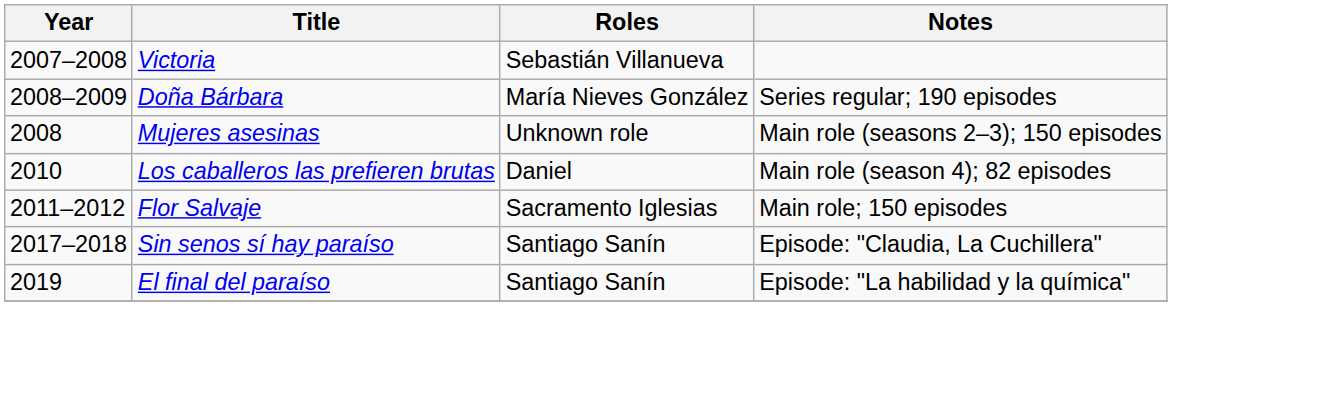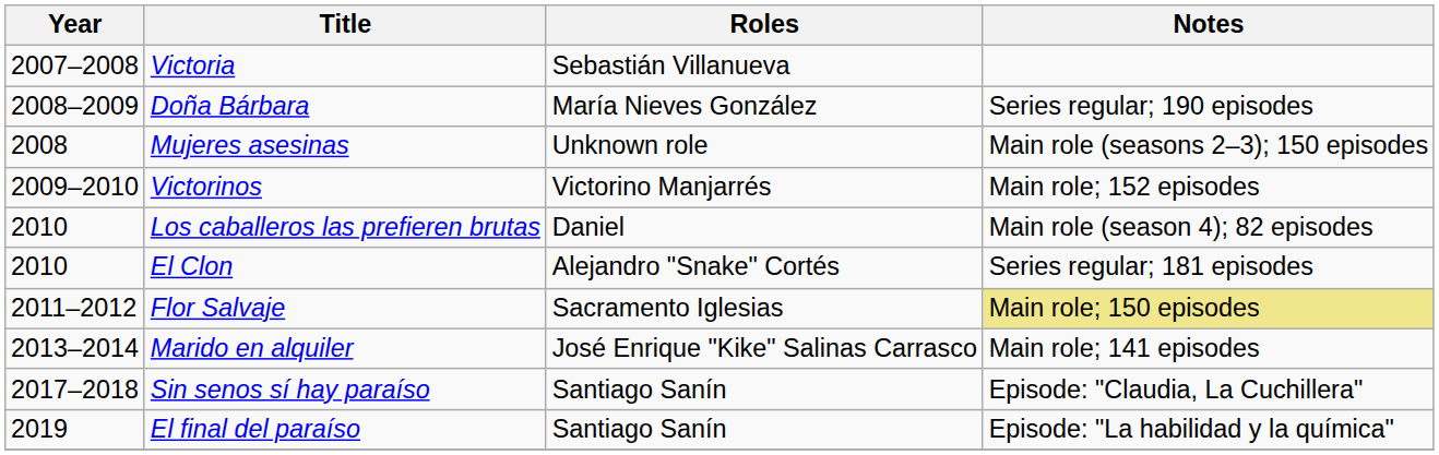 <table class="wikitable sortable">
 <tr>
 <th>Year</th>
 <th>Title</th>
 <th>Roles</th>
 <th>Notes</th>
 </tr>
 <tr>
 <td>2007–2008</td>
 <td><em><a href='#'>Victoria</a></em></td>
 <td>Sebastián Villanueva</td>
 <td></td>
 </tr>
 <tr>
 <td>2008–2009</td>
 <td><em><a href='#'>Doña Bárbara</a></em></td>
 <td>María Nieves González</td>
 <td>Series regular; 190 episodes</td>
 </tr>
 <tr>
 <td>2008</td>
 <td><em><a href='#'>Mujeres asesinas</a></em></td>
 <td>Unknown role</td>
 <td>Main role (seasons 2–3); 150 episodes</td>
 </tr>
 <tr>
+<td>2009–2010</td>
+<td><em><a href='#'>Victorinos</a></em></td>
+<td>Victorino Manjarrés</td>
+<td>Main role; 152 episodes</td>
+</tr>
+<tr>
 <td>2010</td>
 <td><em><a href='#'>Los caballeros las prefieren brutas</a></em></td>
 <td>Daniel</td>
 <td>Main role (season 4); 82 episodes</td>
 </tr>
 <tr>
+<td>2010</td>
+<td><em><a href='#'>El Clon</a></em></td>
+<td>Alejandro "Snake" Cortés</td>
+<td>Series regular; 181 episodes</td>
+</tr>
+<tr>
 <td>2011–2012</td>
 <td><em><a href='#'>Flor Salvaje</a></em></td>
 <td>Sacramento Iglesias</td>
-<td>Main role; 150 episodes</td>
+<td style="background: khaki;">Main role; 150 episodes</td>
+</tr>
+<tr>
+<td>2013–2014</td>
+<td><em><a href='#'>Marido en alquiler</a></em></td>
+<td>José Enrique "Kike" Salinas Carrasco</td>
+<td>Main role; 141 episodes</td>
 </tr>
 <tr>
 <td>2017–2018</td>
 <td><em><a href='#'>Sin senos sí hay paraíso</a></em></td>
 <td>Santiago Sanín</td>
 <td>Episode: "Claudia, La Cuchillera"</td>
 </tr>
 <tr>
 <td>2019</td>
 <td><em><a href='#'>El final del paraíso</a></em></td>
 <td>Santiago Sanín</td>
 <td>Episode: "La habilidad y la química"</td>
 </tr>
 <tr>
 </tr>
 </table>
